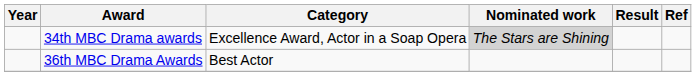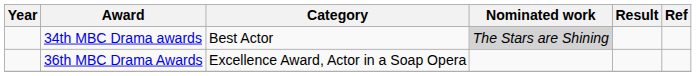 <table class="wikitable">
 <tr>
 <th>Year</th>
 <th>Award</th>
 <th>Category</th>
 <th>Nominated work</th>
 <th>Result</th>
 <th>Ref</th>
 </tr>
 <tr>
 <td></td>
 <td><a href='#'>34th MBC Drama awards</a></td>
-<td>Excellence Award, Actor in a Soap Opera</td>
+<td>Best Actor</td>
 <td style="background: lightgrey;"><em>The Stars are Shining</em></td>
 <td></td>
 <td></td>
 </tr>
 <tr>
 <td></td>
 <td><a href='#'>36th MBC Drama Awards</a></td>
-<td>Best Actor</td>
+<td>Excellence Award, Actor in a Soap Opera</td>
 <td></td>
 <td></td>
 <td></td>
 </tr>
 <tr>
 </tr>
 </table>
